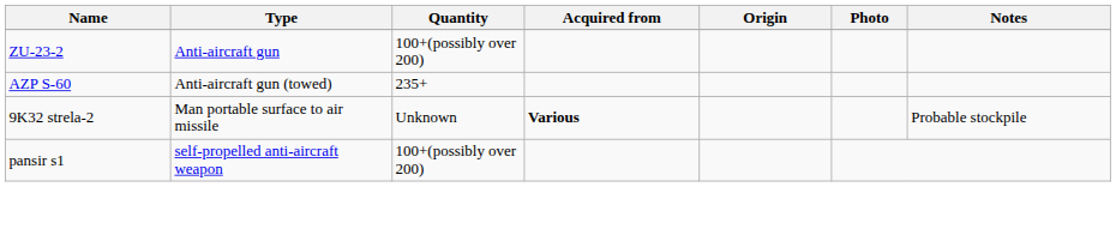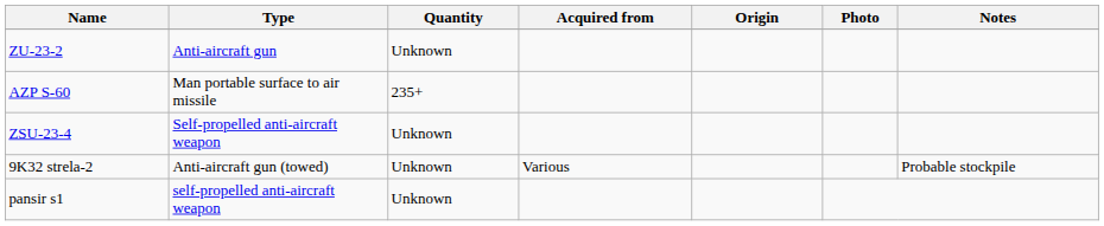 <table style="width:90%;" class="wikitable">
 <tr>
 <th style="width:15%;">Name</th>
 <th style="width:20%;">Type</th>
 <th style="width:12%;">Quantity</th>
 <th>Acquired from</th>
 <th style="width:12%;">Origin</th>
 <th>Photo</th>
 <th>Notes</th>
 </tr>
 <tr>
 </tr>
 <tr>
 <td><a href='#'>ZU-23-2</a></td>
 <td><a href='#'>Anti-aircraft gun</a></td>
-<td>100+(possibly over 200)</td>
+<td>Unknown</td>
 <td><br><br></td>
 <td></td>
 <td></td>
 <td></td>
 </tr>
 <tr>
 <td><a href='#'>AZP S-60</a></td>
-<td>Anti-aircraft gun (towed)</td>
+<td>Man portable surface to air missile</td>
 <td>235+</td>
 <td></td>
 <td></td>
 <td></td>
 <td></td>
 </tr>
 <tr>
+<td><a href='#'>ZSU-23-4</a></td>
+<td><a href='#'>Self-propelled anti-aircraft weapon</a></td>
+<td>Unknown</td>
+<td></td>
+<td></td>
+<td></td>
+<td></td>
+</tr>
+<tr>
 <td>9K32 strela-2</td>
-<td>Man portable surface to air missile</td>
+<td>Anti-aircraft gun (towed)</td>
 <td>Unknown</td>
-<td><strong>Various</strong></td>
+<td>Various</td>
 <td></td>
 <td></td>
 <td>Probable stockpile</td>
 </tr>
 <tr>
 <td>pansir s1</td>
 <td><a href='#'>self-propelled anti-aircraft weapon</a></td>
-<td>100+(possibly over 200)</td>
+<td>Unknown</td>
 <td></td>
 <td></td>
 </tr>
 </table>
